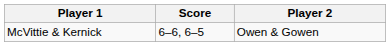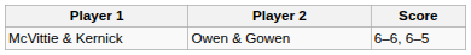 <table class="wikitable" style="font-size: 100%">
 <tr>
 <th width=200>Player 1</th>
+<th width=200>Player 2</th>
 <th width=100>Score</th>
-<th width=200>Player 2</th>
 </tr>
 <tr>
 <td>McVittie & Kernick</td>
+<td>Owen & Gowen</td>
 <td>6–6, 6–5</td>
-<td>Owen & Gowen</td>
 </tr>
 </table>
